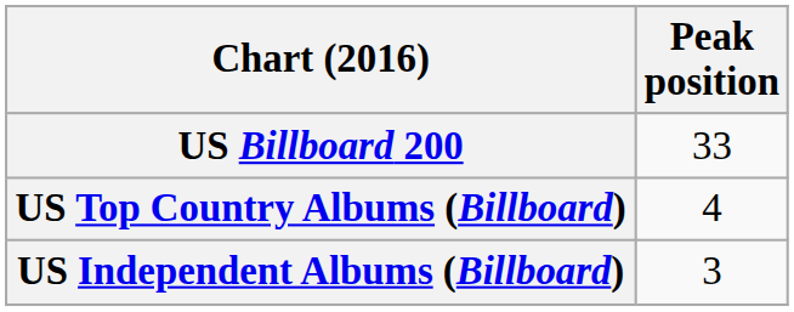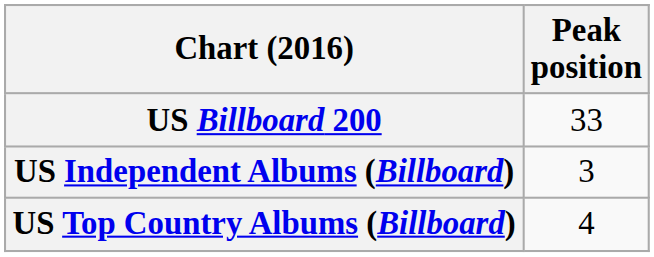 <table class="wikitable sortable plainrowheaders" style="text-align:center;">
 <tr>
 <th>Chart (2016)</th>
 <th>Peak<br>position</th>
 </tr>
 <tr>
 <th scope="row">US <a href='#'><em>Billboard</em> 200</a></th>
 <td>33</td>
 </tr>
 <tr>
+<th scope="row">US <a href='#'>Independent Albums</a> (<em><a href='#'>Billboard</a></em>)</th>
+<td>3</td>
+</tr>
+<tr>
 <th scope="row">US <a href='#'>Top Country Albums</a> (<em><a href='#'>Billboard</a></em>)</th>
 <td>4</td>
 </tr>
-<tr>
-<th scope="row">US <a href='#'>Independent Albums</a> (<em><a href='#'>Billboard</a></em>)</th>
-<td>3</td>
-</tr>
 </table>
